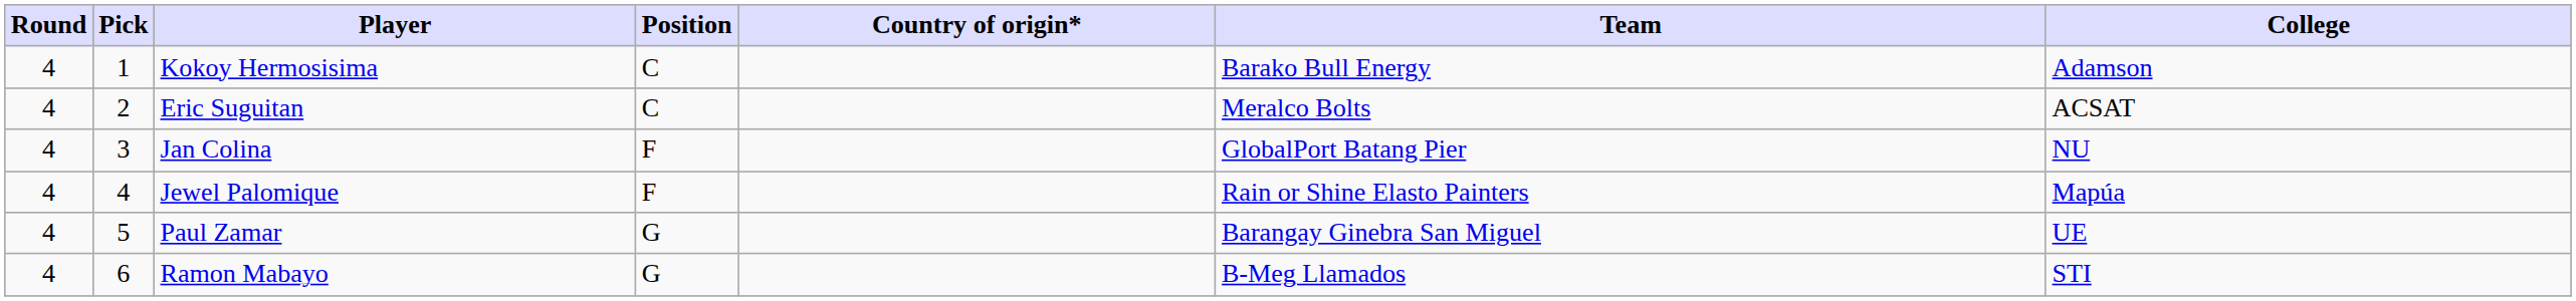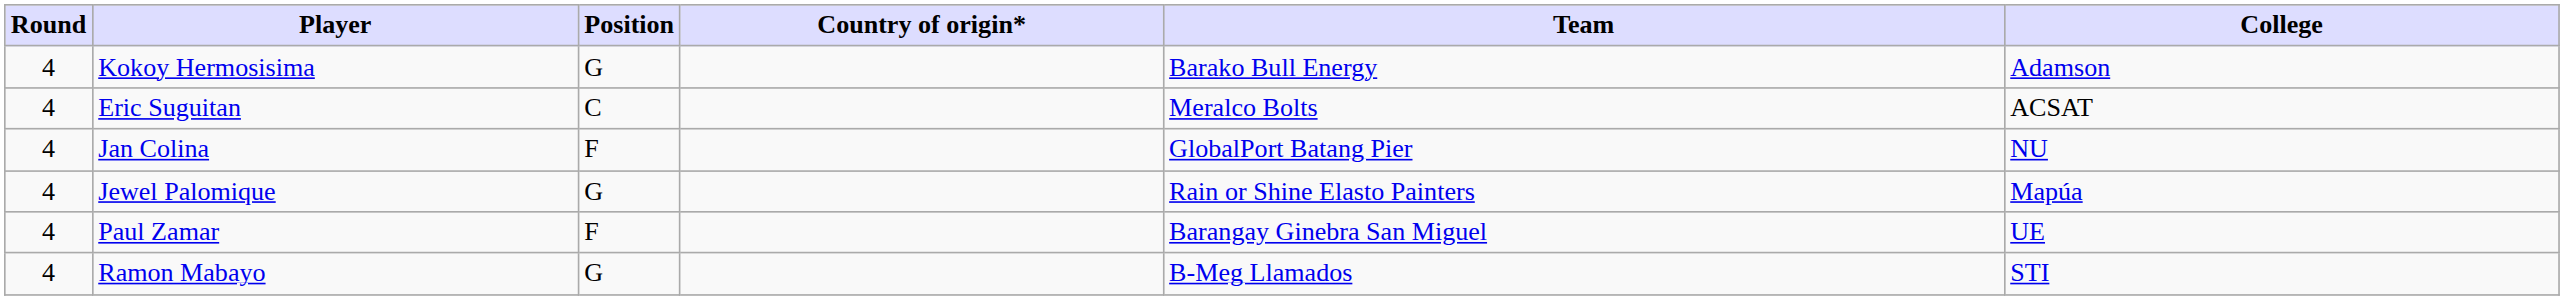 <table class="wikitable sortable sortable">
 <tr>
 <th style="background:#ddf; width:1%;">Round</th>
-<th style="background:#ddf; width:1%;">Pick</th>
 <th style="background:#ddf; width:20%;">Player</th>
 <th style="background:#ddf; width:1%;">Position</th>
 <th style="background:#ddf; width:20%;">Country of origin*</th>
 <th style="background:#ddf; width:35%;">Team</th>
 <th style="background:#ddf; width:25%;">College</th>
 </tr>
 <tr>
 <td align=center>4</td>
-<td align=center>1</td>
 <td><a href='#'>Kokoy Hermosisima</a></td>
-<td>C</td>
+<td>G</td>
 <td></td>
 <td><a href='#'>Barako Bull Energy</a></td>
 <td><a href='#'>Adamson</a></td>
 </tr>
 <tr>
 <td align=center>4</td>
-<td align=center>2</td>
 <td><a href='#'>Eric Suguitan</a></td>
 <td>C</td>
 <td></td>
 <td><a href='#'>Meralco Bolts</a></td>
 <td>ACSAT</td>
 </tr>
 <tr>
 <td align=center>4</td>
-<td align=center>3</td>
 <td><a href='#'>Jan Colina</a></td>
 <td>F</td>
 <td></td>
 <td><a href='#'>GlobalPort Batang Pier</a></td>
 <td><a href='#'>NU</a></td>
 </tr>
 <tr>
 <td align=center>4</td>
-<td align=center>4</td>
 <td><a href='#'>Jewel Palomique</a></td>
-<td>F</td>
+<td>G</td>
 <td></td>
 <td><a href='#'>Rain or Shine Elasto Painters</a></td>
 <td><a href='#'>Mapúa</a></td>
 </tr>
 <tr>
 <td align=center>4</td>
-<td align=center>5</td>
 <td><a href='#'>Paul Zamar</a></td>
-<td>G</td>
+<td>F</td>
 <td></td>
 <td><a href='#'>Barangay Ginebra San Miguel</a></td>
 <td><a href='#'>UE</a></td>
 </tr>
 <tr>
 <td align=center>4</td>
-<td align=center>6</td>
 <td><a href='#'>Ramon Mabayo</a></td>
 <td>G</td>
 <td></td>
 <td><a href='#'>B-Meg Llamados</a></td>
 <td><a href='#'>STI</a></td>
 </tr>
 </table>
